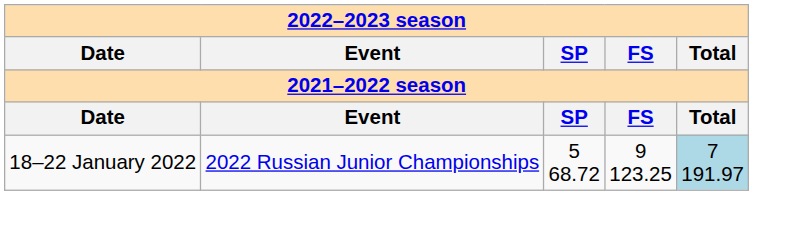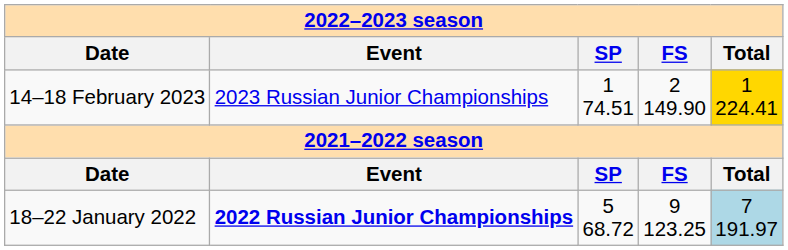 <table class="wikitable">
 <tr>
 <td style="background-color: #ffdead; " colspan=5 align=center><a href='#'><strong>2022–2023 season</strong></a></td>
 </tr>
 <tr>
 <th>Date</th>
 <th>Event</th>
 <th><a href='#'>SP</a></th>
 <th><a href='#'>FS</a></th>
 <th>Total</th>
+</tr>
+<tr>
+<td>14–18 February 2023</td>
+<td><a href='#'>2023 Russian Junior Championships</a></td>
+<td align=center>1 <br> 74.51</td>
+<td align=center>2 <br> 149.90</td>
+<td align=center bgcolor=gold>1 <br> 224.41</td>
 </tr>
 <tr>
 <td style="background-color: #ffdead; " colspan=5 align=center><a href='#'><strong>2021–2022 season</strong></a></td>
 </tr>
 <tr>
 <th>Date</th>
 <th>Event</th>
 <th><a href='#'>SP</a></th>
 <th><a href='#'>FS</a></th>
 <th>Total</th>
 </tr>
 <tr>
 <td>18–22 January 2022</td>
-<td><a href='#'>2022 Russian Junior Championships</a></td>
+<td><strong><a href='#'>2022 Russian Junior Championships</a></strong></td>
 <td align=center>5 <br> 68.72</td>
 <td align=center>9 <br> 123.25</td>
 <td align=center style="background: lightblue;">7 <br> 191.97</td>
 </tr>
 </table>
